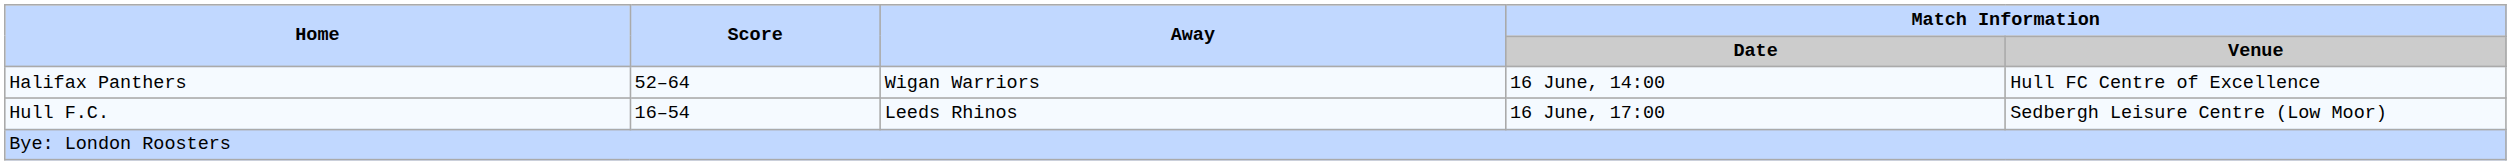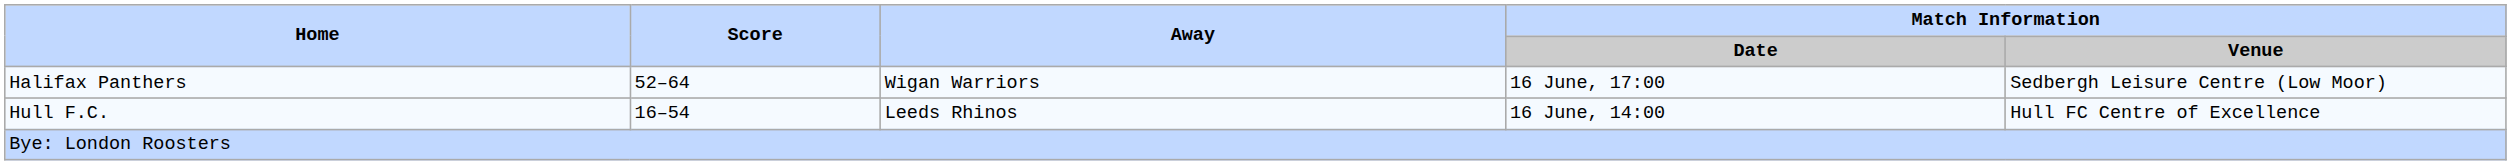 <table class="wikitable defaultcenter col1right col3left" style="font-size:90%; background-color:#F5FAFF" width=100%>
 <tr>
 <th scope="col" rowspan=2 style="background-color:#C1D8FF" width=25%>Home</th>
 <th scope="col" rowspan=2 style="background-color:#C1D8FF" width=10%>Score</th>
 <th scope="col" rowspan=2 style="background-color:#C1D8FF" width=25%>Away</th>
 <th colspan=2 style="background-color:#C1D8FF">Match Information</th>
 </tr>
 <tr>
 <th scope="col" style="background-color:#CCCCCC" width=20%>Date</th>
 <th scope="col" style="background-color:#CCCCCC" width=20%>Venue</th>
 </tr>
 <tr>
 <td>Halifax Panthers </td>
 <td>52–64</td>
 <td> Wigan Warriors</td>
-<td>16 June, 14:00</td>
-<td>Hull FC Centre of Excellence</td>
+<td>16 June, 17:00</td>
+<td>Sedbergh Leisure Centre (Low Moor)</td>
 </tr>
 <tr>
 <td>Hull F.C. </td>
 <td>16–54</td>
 <td> Leeds Rhinos</td>
-<td>16 June, 17:00</td>
-<td>Sedbergh Leisure Centre (Low Moor)</td>
+<td>16 June, 14:00</td>
+<td>Hull FC Centre of Excellence</td>
 </tr>
 <tr>
 <td colspan=5 style="background-color:#C1D8FF; text-align:left">Bye:  London Roosters</td>
 </tr>
 </table>
